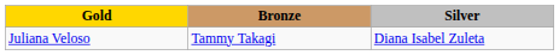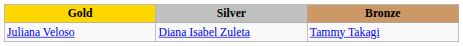 <table class="wikitable" style="text-align:left">
 <tr align="center">
 <td width=200 bgcolor=gold><strong>Gold</strong></td>
+<td width=200 bgcolor=silver><strong>Silver</strong></td>
 <td width=200 bgcolor=CC9966><strong>Bronze</strong></td>
-<td width=200 bgcolor=silver><strong>Silver</strong></td>
 </tr>
 <tr>
 <td><a href='#'>Juliana Veloso</a><br><em></em></td>
+<td><a href='#'>Diana Isabel Zuleta</a><br><em></em></td>
 <td><a href='#'>Tammy Takagi</a><br><em></em></td>
-<td><a href='#'>Diana Isabel Zuleta</a><br><em></em></td>
 </tr>
 </table>
